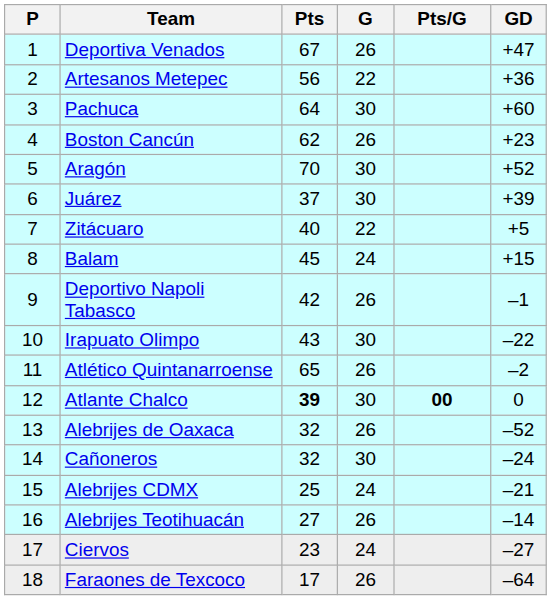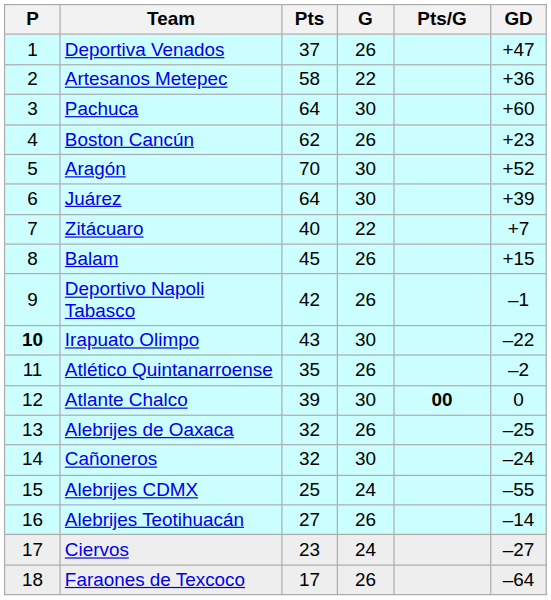 <table class="wikitable" style="text-align: center;">
 <tr>
 <th width=40>P</th>
 <th width=180>Team</th>
 <th width=40>Pts</th>
 <th width=40>G</th>
 <th width=75>Pts/G</th>
 <th width=40>GD</th>
 </tr>
 <tr bgcolor=#CCFFFF>
 <td>1</td>
 <td align=left><a href='#'>Deportiva Venados</a></td>
-<td>67</td>
+<td>37</td>
 <td>26</td>
 <td><strong></strong></td>
 <td>+47</td>
 </tr>
 <tr bgcolor=#CCFFFF>
 <td>2</td>
 <td align=left><a href='#'>Artesanos Metepec</a></td>
-<td>56</td>
+<td>58</td>
 <td>22</td>
 <td><strong></strong></td>
 <td>+36</td>
 </tr>
 <tr bgcolor=#CCFFFF>
 <td>3</td>
 <td align=left><a href='#'>Pachuca</a></td>
 <td>64</td>
 <td>30</td>
 <td><strong></strong></td>
 <td>+60</td>
 </tr>
 <tr bgcolor=#CCFFFF>
 <td>4</td>
 <td align=left><a href='#'>Boston Cancún</a></td>
 <td>62</td>
 <td>26</td>
 <td><strong></strong></td>
 <td>+23</td>
 </tr>
 <tr bgcolor=#CCFFFF>
 <td>5</td>
 <td align=left><a href='#'>Aragón</a></td>
 <td>70</td>
 <td>30</td>
 <td><strong></strong></td>
 <td>+52</td>
 </tr>
 <tr bgcolor=#CCFFFF>
 <td>6</td>
 <td align=left><a href='#'>Juárez</a></td>
-<td>37</td>
+<td>64</td>
 <td>30</td>
 <td><strong></strong></td>
 <td>+39</td>
 </tr>
 <tr bgcolor=#CCFFFF>
 <td>7</td>
 <td align=left><a href='#'>Zitácuaro</a></td>
 <td>40</td>
 <td>22</td>
 <td><strong></strong></td>
-<td>+5</td>
+<td>+7</td>
 </tr>
 <tr bgcolor=#CCFFFF>
 <td>8</td>
 <td align=left><a href='#'>Balam</a></td>
 <td>45</td>
-<td>24</td>
+<td>26</td>
 <td><strong></strong></td>
 <td>+15</td>
 </tr>
 <tr bgcolor=#CCFFFF>
 <td>9</td>
 <td align=left><a href='#'>Deportivo Napoli Tabasco</a></td>
 <td>42</td>
 <td>26</td>
 <td><strong></strong></td>
 <td>–1</td>
 </tr>
 <tr bgcolor=#CCFFFF>
-<td>10</td>
+<td><strong>10</strong></td>
 <td align=left><a href='#'>Irapuato Olimpo</a></td>
 <td>43</td>
 <td>30</td>
 <td><strong></strong></td>
 <td>–22</td>
 </tr>
 <tr bgcolor=#CCFFFF>
 <td>11</td>
 <td align=left><a href='#'>Atlético Quintanarroense</a></td>
-<td>65</td>
+<td>35</td>
 <td>26</td>
 <td><strong></strong></td>
 <td>–2</td>
 </tr>
 <tr bgcolor=#CCFFFF>
 <td>12</td>
 <td align=left><a href='#'>Atlante Chalco</a></td>
-<td><strong>39</strong></td>
+<td>39</td>
 <td>30</td>
 <td><strong>00</strong></td>
 <td>0</td>
 </tr>
 <tr bgcolor=#CCFFFF>
 <td>13</td>
 <td align=left><a href='#'>Alebrijes de Oaxaca</a></td>
 <td>32</td>
 <td>26</td>
 <td><strong></strong></td>
-<td>–52</td>
+<td>–25</td>
 </tr>
 <tr bgcolor=#CCFFFF>
 <td>14</td>
 <td align=left><a href='#'>Cañoneros</a></td>
 <td>32</td>
 <td>30</td>
 <td><strong></strong></td>
 <td>–24</td>
 </tr>
 <tr bgcolor=#CCFFFF>
 <td>15</td>
 <td align=left><a href='#'>Alebrijes CDMX</a></td>
 <td>25</td>
 <td>24</td>
 <td><strong></strong></td>
-<td>–21</td>
+<td>–55</td>
 </tr>
 <tr bgcolor=#CCFFFF>
 <td>16</td>
 <td align=left><a href='#'>Alebrijes Teotihuacán</a></td>
 <td>27</td>
 <td>26</td>
 <td><strong></strong></td>
 <td>–14</td>
 </tr>
 <tr bgcolor=#EEEEEE>
 <td>17</td>
 <td align=left><a href='#'>Ciervos</a></td>
 <td>23</td>
 <td>24</td>
 <td><strong></strong></td>
 <td>–27</td>
 </tr>
 <tr bgcolor=#EEEEEE>
 <td>18</td>
 <td align=left><a href='#'>Faraones de Texcoco</a></td>
 <td>17</td>
 <td>26</td>
 <td><strong></strong></td>
 <td>–64</td>
 </tr>
 </table>
